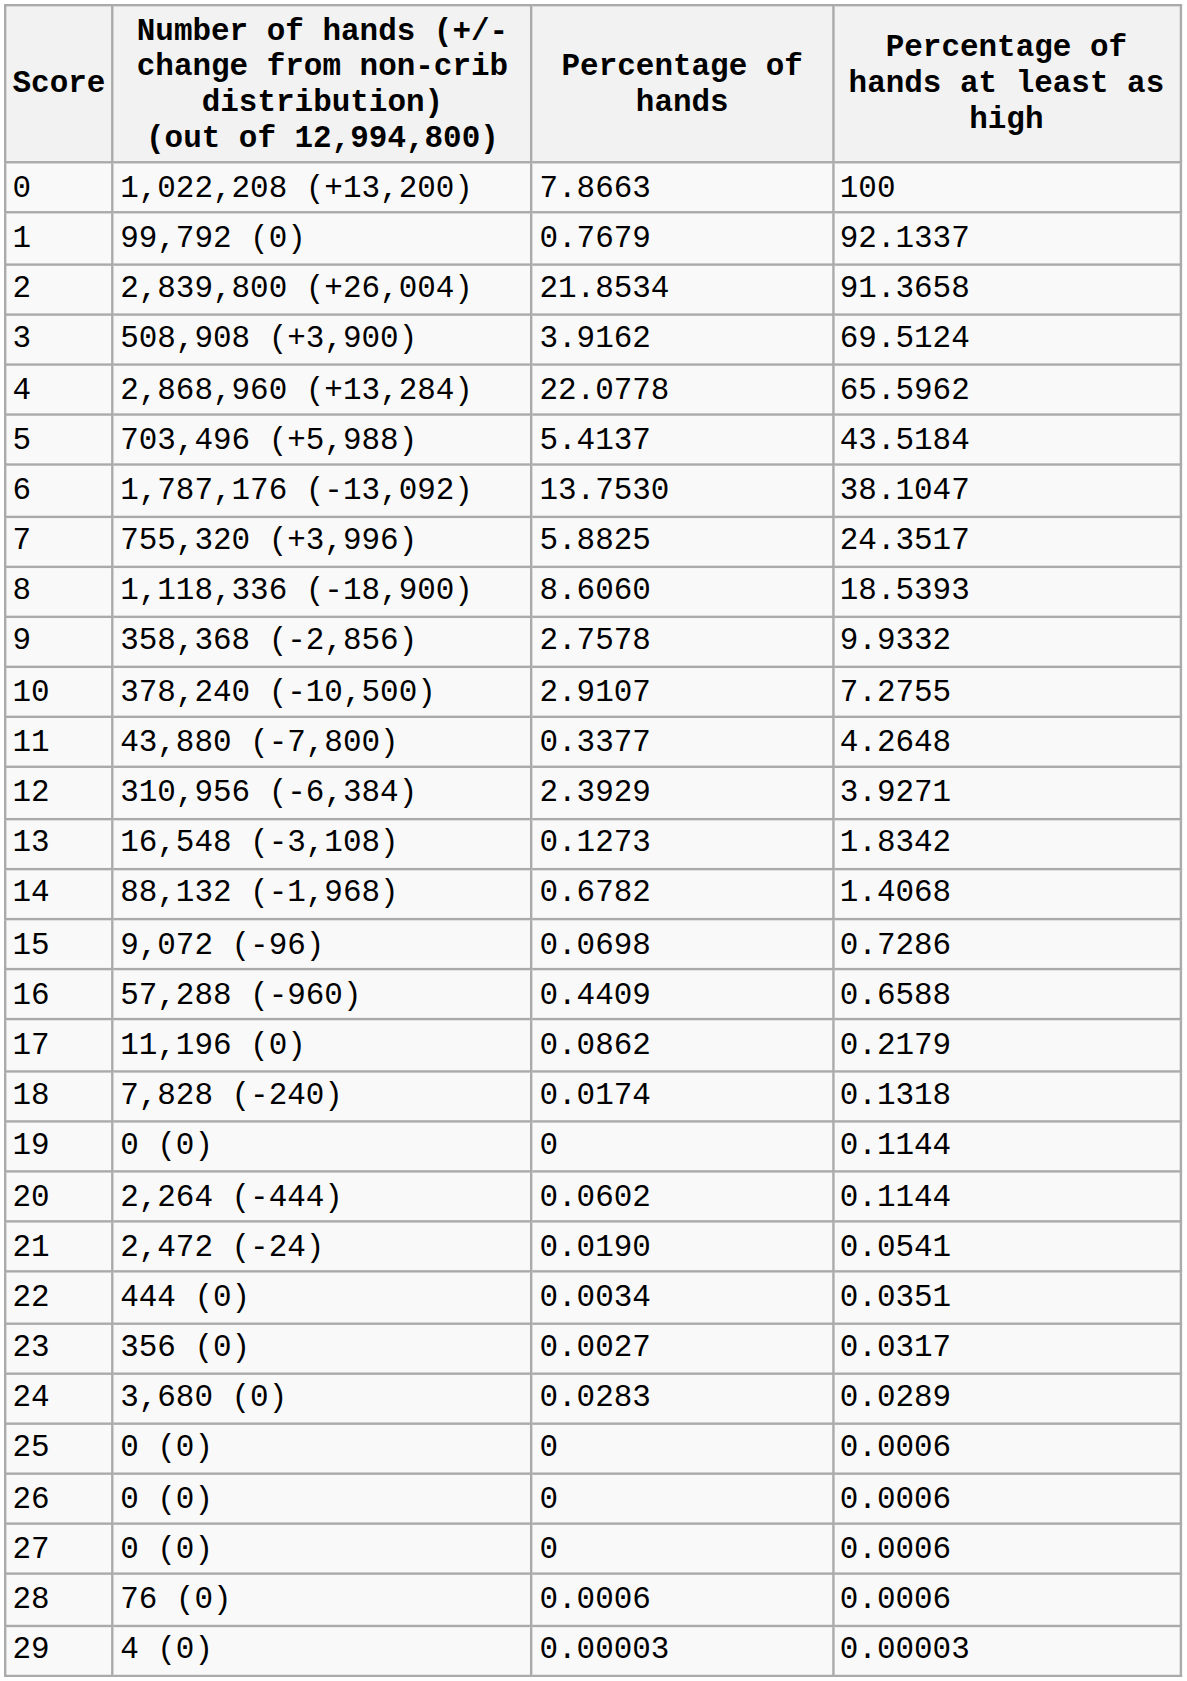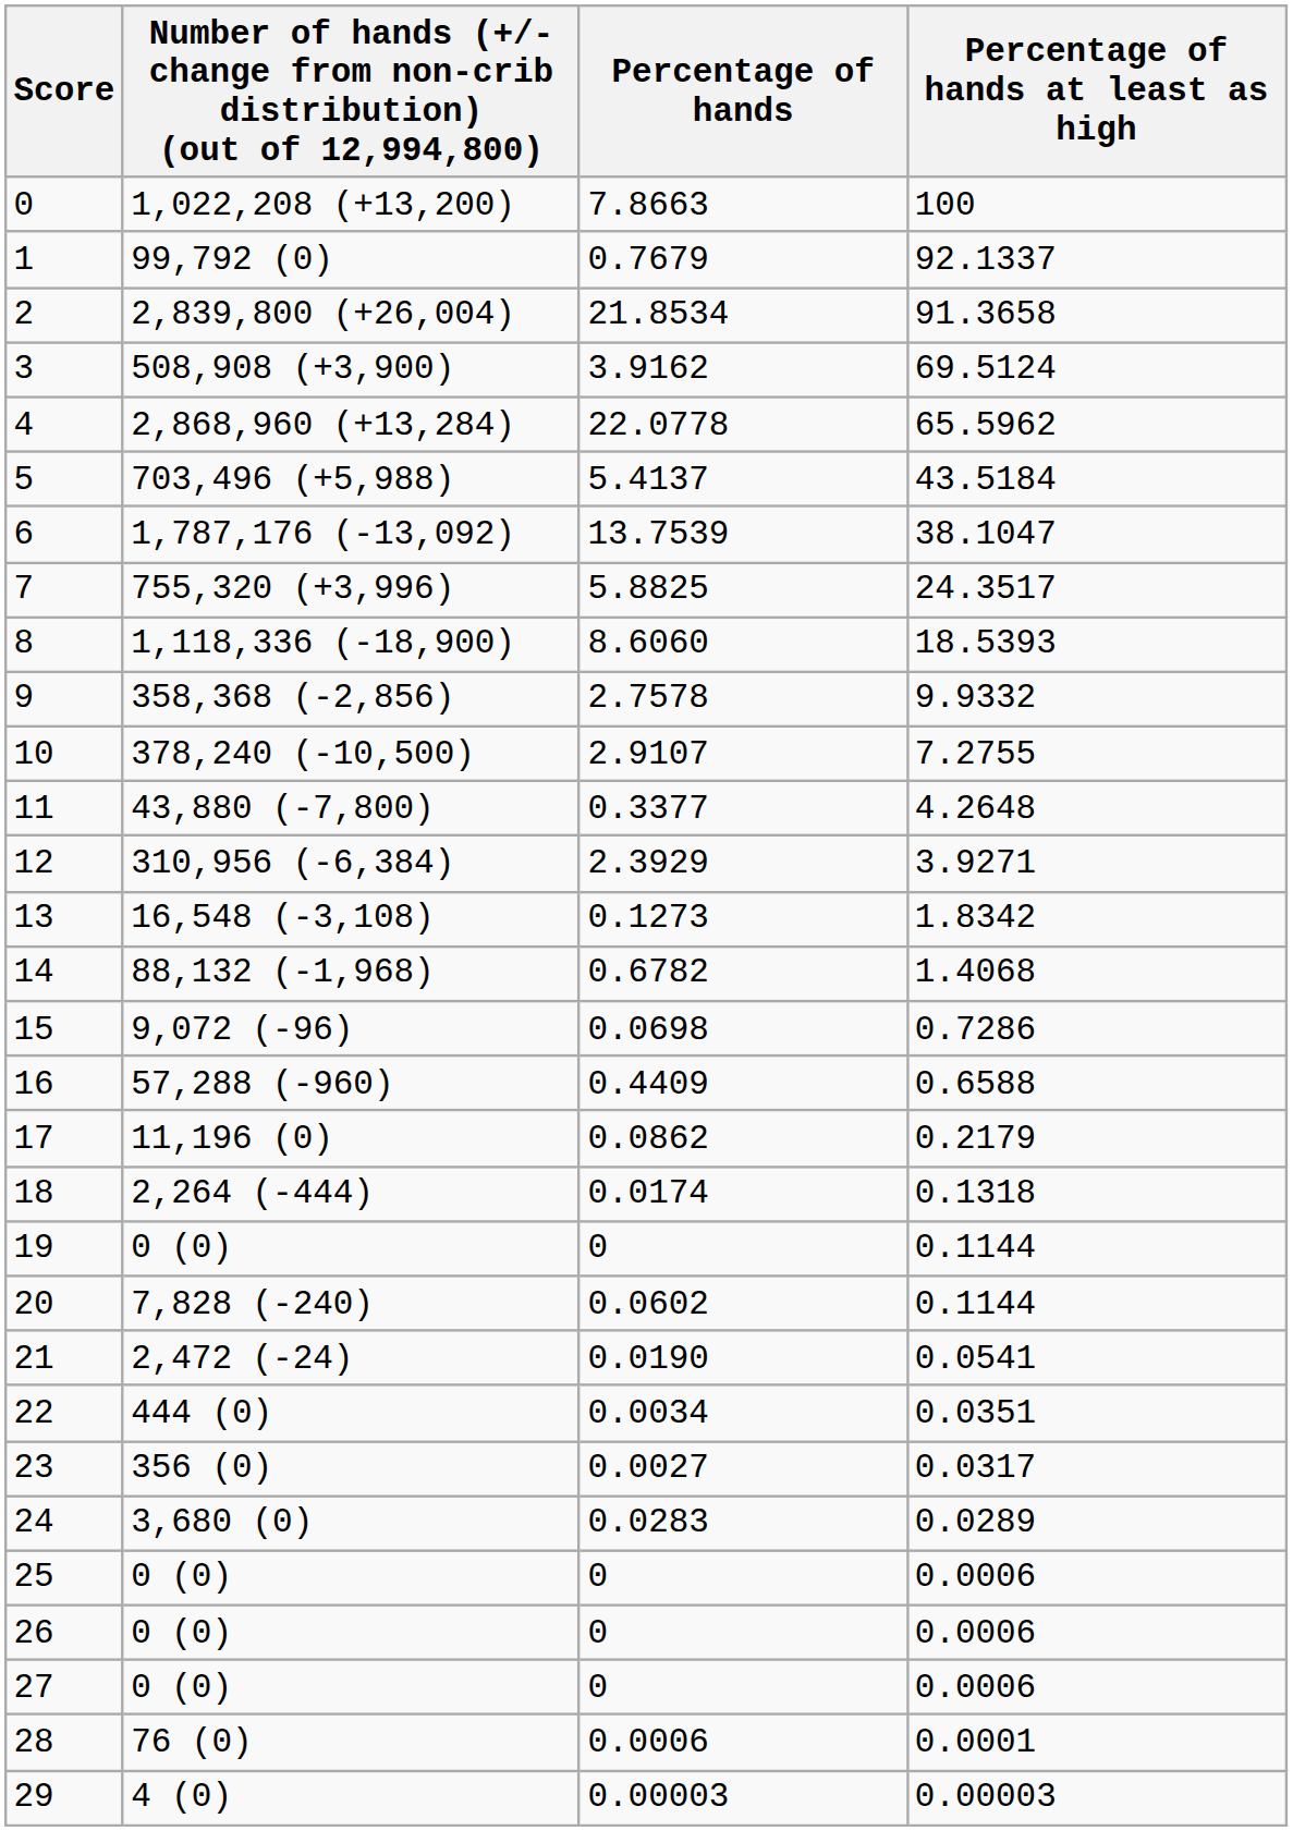 <table class="wikitable" style="border:1px; background-color:#fffff" align=center cellpadding="7">
 <tr align="center" bgcolor="#ffffff">
 <th width="35">Score</th>
 <th width="170">Number of hands (+/- change from non-crib distribution)<br>(out of 12,994,800)</th>
 <th width="120">Percentage of hands</th>
 <th width="140">Percentage of hands at least as high</th>
 </tr>
 <tr>
 <td>0</td>
 <td>1,022,208 (+13,200)</td>
 <td>7.8663</td>
 <td>100</td>
 </tr>
 <tr>
 <td>1</td>
 <td>99,792 (0)</td>
 <td>0.7679</td>
 <td>92.1337</td>
 </tr>
 <tr>
 <td>2</td>
 <td>2,839,800 (+26,004)</td>
 <td>21.8534</td>
 <td>91.3658</td>
 </tr>
 <tr>
 <td>3</td>
 <td>508,908 (+3,900)</td>
 <td>3.9162</td>
 <td>69.5124</td>
 </tr>
 <tr>
 <td>4</td>
 <td>2,868,960 (+13,284)</td>
 <td>22.0778</td>
 <td>65.5962</td>
 </tr>
 <tr>
 <td>5</td>
 <td>703,496 (+5,988)</td>
 <td>5.4137</td>
 <td>43.5184</td>
 </tr>
 <tr>
 <td>6</td>
 <td>1,787,176 (-13,092)</td>
-<td>13.7530</td>
+<td>13.7539</td>
 <td>38.1047</td>
 </tr>
 <tr>
 <td>7</td>
 <td>755,320 (+3,996)</td>
 <td>5.8825</td>
 <td>24.3517</td>
 </tr>
 <tr>
 <td>8</td>
 <td>1,118,336 (-18,900)</td>
 <td>8.6060</td>
 <td>18.5393</td>
 </tr>
 <tr>
 <td>9</td>
 <td>358,368 (-2,856)</td>
 <td>2.7578</td>
 <td>9.9332</td>
 </tr>
 <tr>
 <td>10</td>
 <td>378,240 (-10,500)</td>
 <td>2.9107</td>
 <td>7.2755</td>
 </tr>
 <tr>
 <td>11</td>
 <td>43,880 (-7,800)</td>
 <td>0.3377</td>
 <td>4.2648</td>
 </tr>
 <tr>
 <td>12</td>
 <td>310,956 (-6,384)</td>
 <td>2.3929</td>
 <td>3.9271</td>
 </tr>
 <tr>
 <td>13</td>
 <td>16,548 (-3,108)</td>
 <td>0.1273</td>
 <td>1.8342</td>
 </tr>
 <tr>
 <td>14</td>
 <td>88,132 (-1,968)</td>
 <td>0.6782</td>
 <td>1.4068</td>
 </tr>
 <tr>
 <td>15</td>
 <td>9,072 (-96)</td>
 <td>0.0698</td>
 <td>0.7286</td>
 </tr>
 <tr>
 <td>16</td>
 <td>57,288 (-960)</td>
 <td>0.4409</td>
 <td>0.6588</td>
 </tr>
 <tr>
 <td>17</td>
 <td>11,196 (0)</td>
 <td>0.0862</td>
 <td>0.2179</td>
 </tr>
 <tr>
 <td>18</td>
-<td>7,828 (-240)</td>
+<td>2,264 (-444)</td>
 <td>0.0174</td>
 <td>0.1318</td>
 </tr>
 <tr>
 <td>19</td>
 <td>0 (0)</td>
 <td>0</td>
 <td>0.1144</td>
 </tr>
 <tr>
 <td>20</td>
-<td>2,264 (-444)</td>
+<td>7,828 (-240)</td>
 <td>0.0602</td>
 <td>0.1144</td>
 </tr>
 <tr>
 <td>21</td>
 <td>2,472 (-24)</td>
 <td>0.0190</td>
 <td>0.0541</td>
 </tr>
 <tr>
 <td>22</td>
 <td>444 (0)</td>
 <td>0.0034</td>
 <td>0.0351</td>
 </tr>
 <tr>
 <td>23</td>
 <td>356 (0)</td>
 <td>0.0027</td>
 <td>0.0317</td>
 </tr>
 <tr>
 <td>24</td>
 <td>3,680 (0)</td>
 <td>0.0283</td>
 <td>0.0289</td>
 </tr>
 <tr>
 <td>25</td>
 <td>0 (0)</td>
 <td>0</td>
 <td>0.0006</td>
 </tr>
 <tr>
 <td>26</td>
 <td>0 (0)</td>
 <td>0</td>
 <td>0.0006</td>
 </tr>
 <tr>
 <td>27</td>
 <td>0 (0)</td>
 <td>0</td>
 <td>0.0006</td>
 </tr>
 <tr>
 <td>28</td>
 <td>76 (0)</td>
 <td>0.0006</td>
-<td>0.0006</td>
+<td>0.0001</td>
 </tr>
 <tr>
 <td>29</td>
 <td>4 (0)</td>
 <td>0.00003</td>
 <td>0.00003</td>
 </tr>
 </table>
